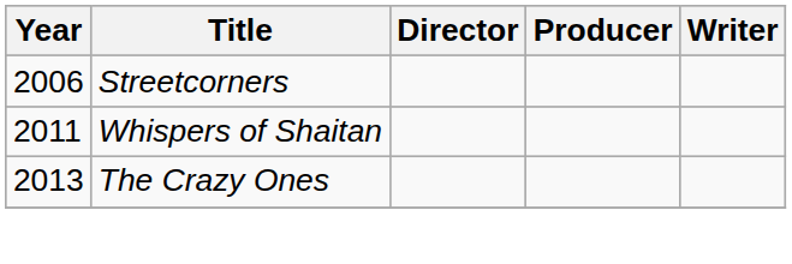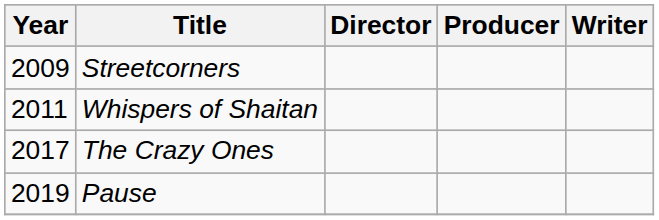 <table class="wikitable plainrowheaders sortable">
 <tr>
 <th>Year</th>
 <th>Title</th>
 <th>Director</th>
 <th>Producer</th>
 <th>Writer</th>
 </tr>
 <tr>
-<td>2006</td>
+<td>2009</td>
 <td><em>Streetcorners</em></td>
 <td></td>
 <td></td>
 <td></td>
 </tr>
 <tr>
 <td>2011</td>
 <td><em>Whispers of Shaitan</em></td>
 <td></td>
 <td></td>
 <td></td>
 </tr>
 <tr>
-<td>2013</td>
+<td>2017</td>
 <td><em>The Crazy Ones</em></td>
+<td></td>
+<td></td>
+<td></td>
+</tr>
+<tr>
+<td>2019</td>
+<td><em>Pause</em></td>
 <td></td>
 <td></td>
 <td></td>
 </tr>
 <tr>
 </tr>
 </table>
